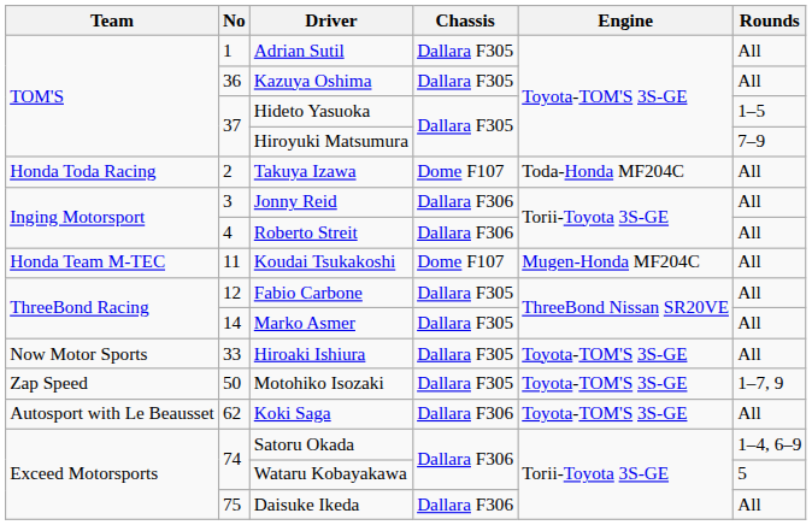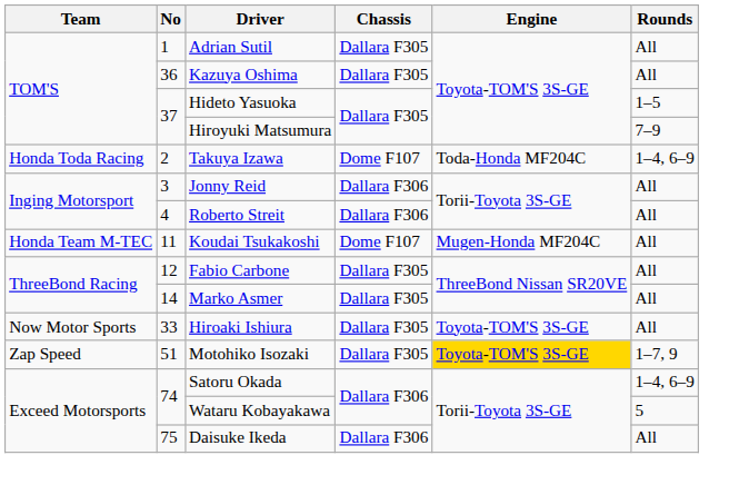 <table class="wikitable" style="font-size: 85%;">
 <tr>
 <th>Team</th>
 <th>No</th>
 <th>Driver</th>
 <th>Chassis</th>
 <th>Engine</th>
 <th>Rounds</th>
 </tr>
 <tr>
 <td rowspan=4><a href='#'>TOM'S</a></td>
 <td>1</td>
 <td> <a href='#'>Adrian Sutil</a></td>
 <td><a href='#'>Dallara</a> F305</td>
 <td rowspan=4><a href='#'>Toyota</a>-<a href='#'>TOM'S</a> <a href='#'>3S-GE</a></td>
 <td>All</td>
 </tr>
 <tr>
 <td>36</td>
 <td> <a href='#'>Kazuya Oshima</a></td>
 <td><a href='#'>Dallara</a> F305</td>
 <td>All</td>
 </tr>
 <tr>
 <td rowspan=2>37</td>
 <td> Hideto Yasuoka</td>
 <td rowspan=2><a href='#'>Dallara</a> F305</td>
 <td>1–5</td>
 </tr>
 <tr>
 <td> Hiroyuki Matsumura</td>
 <td>7–9</td>
 </tr>
 <tr>
 <td><a href='#'>Honda Toda Racing</a></td>
 <td>2</td>
 <td> <a href='#'>Takuya Izawa</a></td>
 <td><a href='#'>Dome</a> F107</td>
 <td>Toda-<a href='#'>Honda</a> MF204C</td>
-<td>All</td>
+<td>1–4, 6–9</td>
 </tr>
 <tr>
 <td rowspan=2><a href='#'>Inging Motorsport</a></td>
 <td>3</td>
 <td> <a href='#'>Jonny Reid</a></td>
 <td><a href='#'>Dallara</a> F306</td>
 <td rowspan=2>Torii-<a href='#'>Toyota</a> <a href='#'>3S-GE</a></td>
 <td>All</td>
 </tr>
 <tr>
 <td>4</td>
 <td> <a href='#'>Roberto Streit</a></td>
 <td><a href='#'>Dallara</a> F306</td>
 <td>All</td>
 </tr>
 <tr>
 <td><a href='#'>Honda Team M-TEC</a></td>
 <td>11</td>
 <td> <a href='#'>Koudai Tsukakoshi</a></td>
 <td><a href='#'>Dome</a> F107</td>
 <td><a href='#'>Mugen-Honda</a> MF204C</td>
 <td>All</td>
 </tr>
 <tr>
 <td rowspan=2><a href='#'>ThreeBond Racing</a></td>
 <td>12</td>
 <td> <a href='#'>Fabio Carbone</a></td>
 <td><a href='#'>Dallara</a> F305</td>
 <td rowspan=2><a href='#'>ThreeBond Nissan</a> <a href='#'>SR20VE</a></td>
 <td>All</td>
 </tr>
 <tr>
 <td>14</td>
 <td> <a href='#'>Marko Asmer</a></td>
 <td><a href='#'>Dallara</a> F305</td>
 <td>All</td>
 </tr>
 <tr>
 <td>Now Motor Sports</td>
 <td>33</td>
 <td> <a href='#'>Hiroaki Ishiura</a></td>
 <td><a href='#'>Dallara</a> F305</td>
 <td><a href='#'>Toyota</a>-<a href='#'>TOM'S</a> <a href='#'>3S-GE</a></td>
 <td>All</td>
 </tr>
 <tr>
 <td>Zap Speed</td>
-<td>50</td>
+<td>51</td>
 <td> Motohiko Isozaki</td>
 <td><a href='#'>Dallara</a> F305</td>
-<td><a href='#'>Toyota</a>-<a href='#'>TOM'S</a> <a href='#'>3S-GE</a></td>
+<td style="background: gold;"><a href='#'>Toyota</a>-<a href='#'>TOM'S</a> <a href='#'>3S-GE</a></td>
 <td>1–7, 9</td>
-</tr>
-<tr>
-<td>Autosport with Le Beausset</td>
-<td>62</td>
-<td> <a href='#'>Koki Saga</a></td>
-<td><a href='#'>Dallara</a> F306</td>
-<td><a href='#'>Toyota</a>-<a href='#'>TOM'S</a> <a href='#'>3S-GE</a></td>
-<td>All</td>
 </tr>
 <tr>
 <td rowspan=3>Exceed Motorsports</td>
 <td rowspan=2>74</td>
 <td> Satoru Okada</td>
 <td rowspan=2><a href='#'>Dallara</a> F306</td>
 <td rowspan=3>Torii-<a href='#'>Toyota</a> <a href='#'>3S-GE</a></td>
 <td>1–4, 6–9</td>
 </tr>
 <tr>
 <td> Wataru Kobayakawa</td>
 <td>5</td>
 </tr>
 <tr>
 <td>75</td>
 <td> Daisuke Ikeda</td>
 <td><a href='#'>Dallara</a> F306</td>
 <td>All</td>
 </tr>
 </table>
